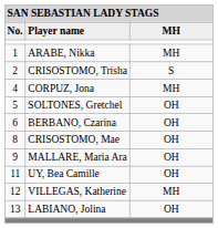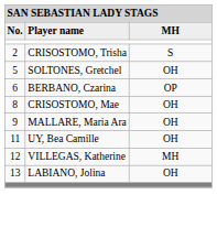 <table class="wikitable collapsible collapsed" style="font-size:90%;">
 <tr>
 <th style="background:#D4D4D4; text-align:left;" colspan=3> SAN SEBASTIAN LADY STAGS</th>
 </tr>
 <tr style="background:#EEEEEE; font-weight:bold;">
 <td width=10%>No.</td>
 <td width=50%>Player name</td>
 <td align=center>MH</td>
 </tr>
 <tr style="background:#FFFFFF;">
 <td colspan=3 align=center></td>
 </tr>
 <tr>
-<td align=center>1</td>
-<td>ARABE, Nikka</td>
-<td align=center>MH</td>
-</tr>
-<tr>
 <td align=center>2</td>
 <td>CRISOSTOMO, Trisha</td>
 <td align=center>S</td>
-</tr>
-<tr>
-<td align=center>4</td>
-<td>CORPUZ, Jona</td>
-<td align=center>MH</td>
 </tr>
 <tr>
 <td align=center>5</td>
 <td>SOLTONES, Gretchel</td>
 <td align=center>OH</td>
 </tr>
 <tr>
 <td align=center>6</td>
 <td>BERBANO, Czarina</td>
-<td align=center>OH</td>
+<td align=center>OP</td>
 </tr>
 <tr>
 <td align=center>8</td>
 <td>CRISOSTOMO, Mae</td>
 <td align=center>OH</td>
 </tr>
 <tr>
 <td align=center>9</td>
 <td>MALLARE, Maria Ara</td>
 <td align=center>OH</td>
 </tr>
 <tr>
 <td align=center>11</td>
 <td>UY, Bea Camille</td>
 <td align=center>OH</td>
 </tr>
 <tr>
 <td align=center>12</td>
 <td>VILLEGAS, Katherine</td>
 <td align=center>MH</td>
 </tr>
 <tr>
 <td align=center>13</td>
 <td>LABIANO, Jolina</td>
 <td align=center>OH</td>
 </tr>
 <tr>
 <th style="background:gray;" colspan=3></th>
 </tr>
 <tr>
 </tr>
 </table>
